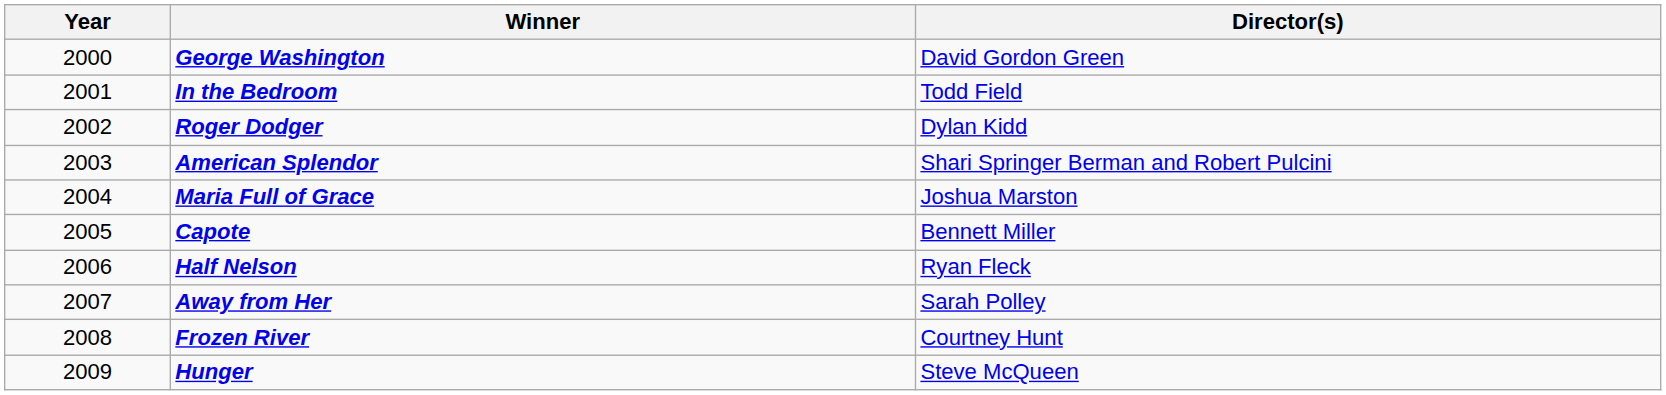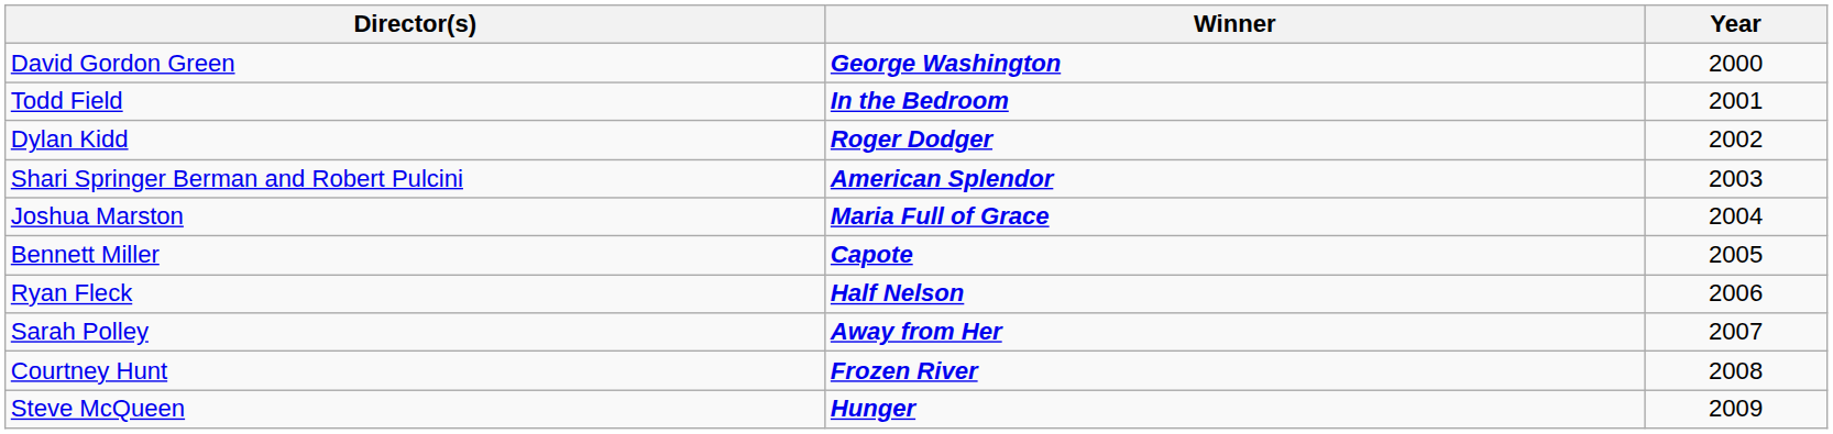 <table class="wikitable" width="95%" cellpadding="5">
 <tr>
+<th width="45%">Director(s)</th>
+<th width="45%">Winner</th>
 <th width="10%">Year</th>
-<th width="45%">Winner</th>
-<th width="45%">Director(s)</th>
 </tr>
 <tr>
+<td><a href='#'>David Gordon Green</a></td>
+<td><strong><em><a href='#'>George Washington</a></em></strong></td>
 <td align="center">2000</td>
-<td><strong><em><a href='#'>George Washington</a></em></strong></td>
-<td><a href='#'>David Gordon Green</a></td>
 </tr>
 <tr>
+<td><a href='#'>Todd Field</a></td>
+<td><strong><em><a href='#'>In the Bedroom</a></em></strong></td>
 <td align="center">2001</td>
-<td><strong><em><a href='#'>In the Bedroom</a></em></strong></td>
-<td><a href='#'>Todd Field</a></td>
 </tr>
 <tr>
+<td><a href='#'>Dylan Kidd</a></td>
+<td><strong><em><a href='#'>Roger Dodger</a></em></strong></td>
 <td align="center">2002</td>
-<td><strong><em><a href='#'>Roger Dodger</a></em></strong></td>
-<td><a href='#'>Dylan Kidd</a></td>
 </tr>
 <tr>
+<td><a href='#'>Shari Springer Berman and Robert Pulcini</a></td>
+<td><strong><em><a href='#'>American Splendor</a></em></strong></td>
 <td align="center">2003</td>
-<td><strong><em><a href='#'>American Splendor</a></em></strong></td>
-<td><a href='#'>Shari Springer Berman and Robert Pulcini</a></td>
 </tr>
 <tr>
+<td><a href='#'>Joshua Marston</a></td>
+<td><strong><em><a href='#'>Maria Full of Grace</a></em></strong></td>
 <td align="center">2004</td>
-<td><strong><em><a href='#'>Maria Full of Grace</a></em></strong></td>
-<td><a href='#'>Joshua Marston</a></td>
 </tr>
 <tr>
+<td><a href='#'>Bennett Miller</a></td>
+<td><strong><em><a href='#'>Capote</a></em></strong></td>
 <td align="center">2005</td>
-<td><strong><em><a href='#'>Capote</a></em></strong></td>
-<td><a href='#'>Bennett Miller</a></td>
 </tr>
 <tr>
+<td><a href='#'>Ryan Fleck</a></td>
+<td><strong><em><a href='#'>Half Nelson</a></em></strong></td>
 <td align="center">2006</td>
-<td><strong><em><a href='#'>Half Nelson</a></em></strong></td>
-<td><a href='#'>Ryan Fleck</a></td>
 </tr>
 <tr>
+<td><a href='#'>Sarah Polley</a></td>
+<td><strong><em><a href='#'>Away from Her</a></em></strong></td>
 <td align="center">2007</td>
-<td><strong><em><a href='#'>Away from Her</a></em></strong></td>
-<td><a href='#'>Sarah Polley</a></td>
 </tr>
 <tr>
+<td><a href='#'>Courtney Hunt</a></td>
+<td><strong><em><a href='#'>Frozen River</a></em></strong></td>
 <td align="center">2008</td>
-<td><strong><em><a href='#'>Frozen River</a></em></strong></td>
-<td><a href='#'>Courtney Hunt</a></td>
 </tr>
 <tr>
+<td><a href='#'>Steve McQueen</a></td>
+<td><strong><em><a href='#'>Hunger</a></em></strong></td>
 <td align="center">2009</td>
-<td><strong><em><a href='#'>Hunger</a></em></strong></td>
-<td><a href='#'>Steve McQueen</a></td>
 </tr>
 </table>
